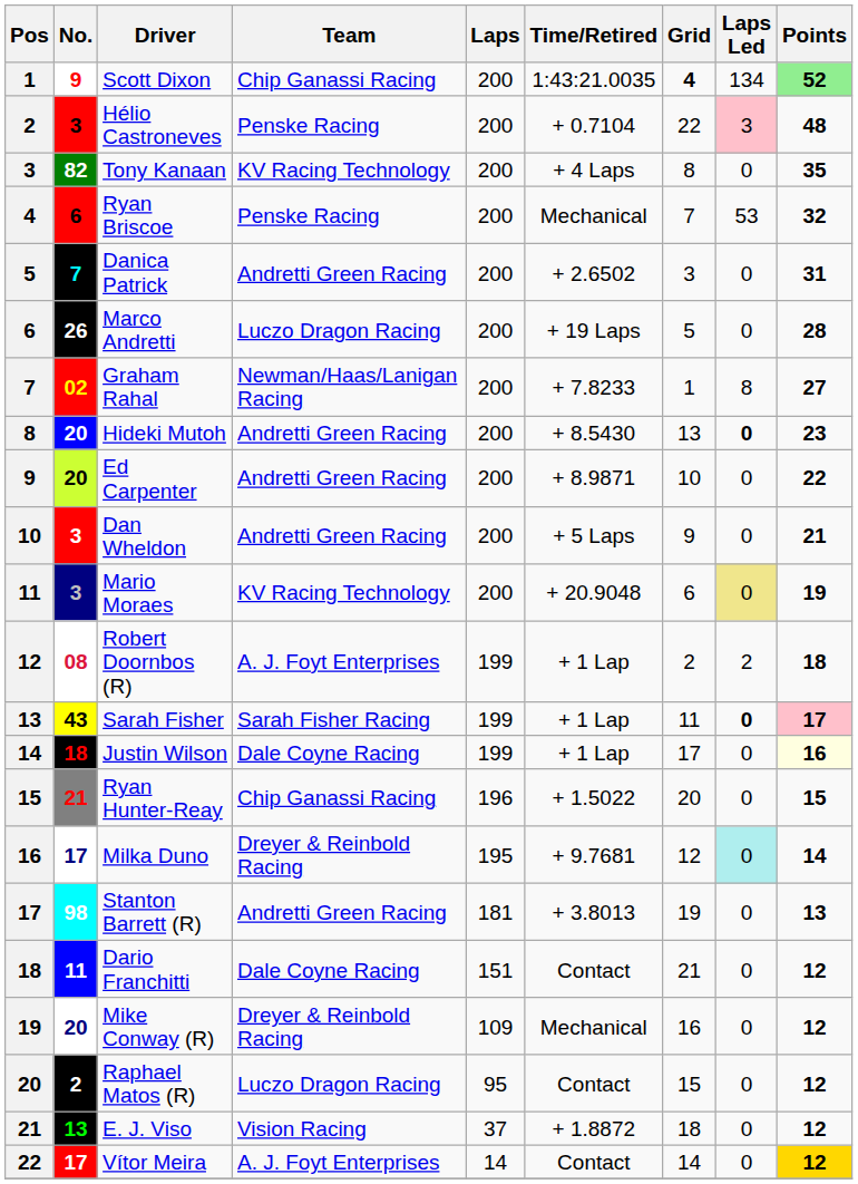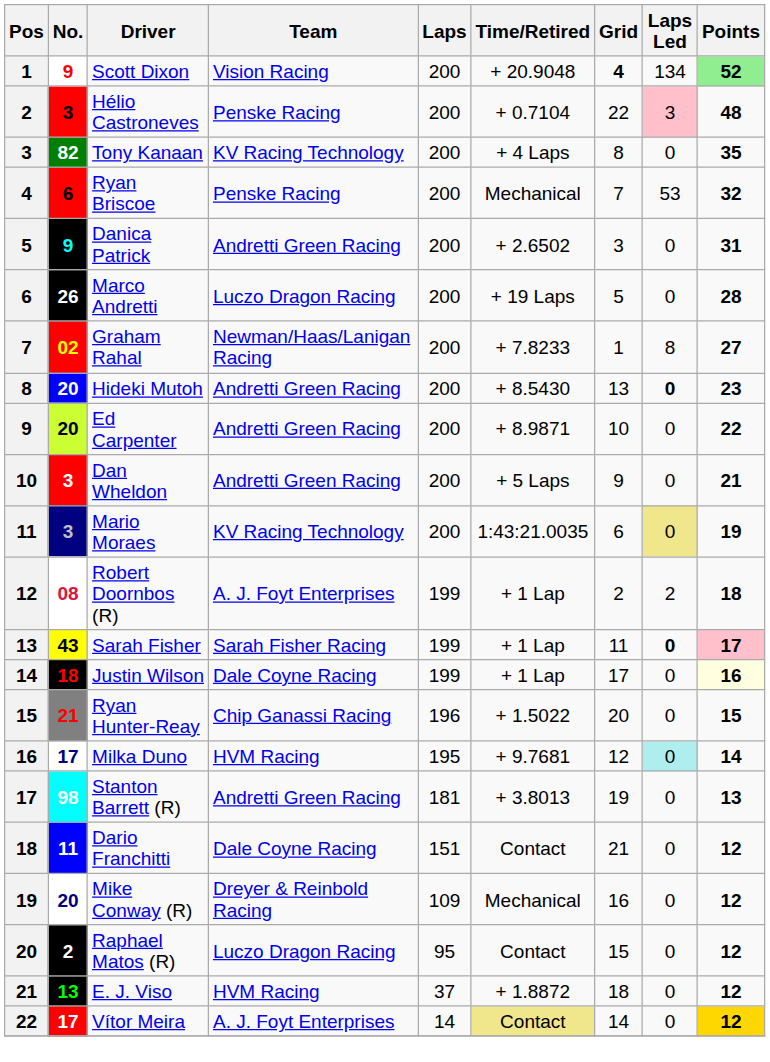 <table class="wikitable" style="font-size:95%;">
 <tr>
 <th>Pos</th>
 <th>No.</th>
 <th>Driver</th>
 <th>Team</th>
 <th>Laps</th>
 <th>Time/Retired</th>
 <th>Grid</th>
 <th>Laps Led</th>
 <th>Points</th>
 </tr>
 <tr>
 <th>1</th>
 <td style="background:#FFFFFF; color:red;" align=center><strong>9</strong></td>
 <td> <a href='#'>Scott Dixon</a></td>
-<td><a href='#'>Chip Ganassi Racing</a></td>
+<td><a href='#'>Vision Racing</a></td>
 <td align=center>200</td>
-<td align=center>1:43:21.0035</td>
+<td align=center>+ 20.9048</td>
 <td align=center><strong>4</strong></td>
 <td align=center>134</td>
 <td align=center style="background: lightgreen;"><strong>52</strong></td>
 </tr>
 <tr>
 <th>2</th>
 <td style="background:#FF0000; color:black;" align="center"><strong>3</strong></td>
 <td> <a href='#'>Hélio Castroneves</a></td>
 <td><a href='#'>Penske Racing</a></td>
 <td align=center>200</td>
 <td align=center>+ 0.7104</td>
 <td align=center>22</td>
 <td align=center style="background: pink;">3</td>
 <td align=center><strong>48</strong></td>
 </tr>
 <tr>
 <th>3</th>
 <td style="background:green; color:white;" align=center><strong>82</strong></td>
 <td> <a href='#'>Tony Kanaan</a></td>
 <td><a href='#'>KV Racing Technology</a></td>
 <td align=center>200</td>
 <td align=center>+ 4 Laps</td>
 <td align=center>8</td>
 <td align=center>0</td>
 <td align=center><strong>35</strong></td>
 </tr>
 <tr>
 <th>4</th>
 <td style="background:#FF0000; color:black;" align="center"><strong>6</strong></td>
 <td> <a href='#'>Ryan Briscoe</a></td>
 <td><a href='#'>Penske Racing</a></td>
 <td align=center>200</td>
 <td align=center>Mechanical</td>
 <td align=center>7</td>
 <td align=center>53</td>
 <td align=center><strong>32</strong></td>
 </tr>
 <tr>
 <th>5</th>
-<td style="background:#000000; color:aqua;" align=center><strong>7</strong></td>
+<td style="background:#000000; color:aqua;" align=center><strong>9</strong></td>
 <td> <a href='#'>Danica Patrick</a></td>
 <td><a href='#'>Andretti Green Racing</a></td>
 <td align=center>200</td>
 <td align=center>+ 2.6502</td>
 <td align=center>3</td>
 <td align=center>0</td>
 <td align=center><strong>31</strong></td>
 </tr>
 <tr>
 <th>6</th>
 <td style="background:#000000; color:white;" align=center><strong>26</strong></td>
 <td> <a href='#'>Marco Andretti</a></td>
 <td><a href='#'>Luczo Dragon Racing</a></td>
 <td align=center>200</td>
 <td align=center>+ 19 Laps</td>
 <td align=center>5</td>
 <td align=center>0</td>
 <td align=center><strong>28</strong></td>
 </tr>
 <tr>
 <th>7</th>
 <td style="background:red; color:yellow;" align=center><strong>02</strong></td>
 <td> <a href='#'>Graham Rahal</a></td>
 <td><a href='#'>Newman/Haas/Lanigan Racing</a></td>
 <td align=center>200</td>
 <td align=center>+ 7.8233</td>
 <td align=center>1</td>
 <td align=center>8</td>
 <td align=center><strong>27</strong></td>
 </tr>
 <tr>
 <th>8</th>
 <td style="background:blue; color:white;" align=center><strong>20</strong></td>
 <td> <a href='#'>Hideki Mutoh</a></td>
 <td><a href='#'>Andretti Green Racing</a></td>
 <td align=center>200</td>
 <td align=center>+ 8.5430</td>
 <td align=center>13</td>
 <td align=center><strong>0</strong></td>
 <td align=center><strong>23</strong></td>
 </tr>
 <tr>
 <th>9</th>
 <td style="background:#CCFF33; color:black;" align=center><strong>20</strong></td>
 <td> <a href='#'>Ed Carpenter</a></td>
 <td><a href='#'>Andretti Green Racing</a></td>
 <td align=center>200</td>
 <td align=center>+ 8.9871</td>
 <td align=center>10</td>
 <td align=center>0</td>
 <td align=center><strong>22</strong></td>
 </tr>
 <tr>
 <th>10</th>
 <td style="background:red; color:white;" align=center><strong>3</strong></td>
 <td> <a href='#'>Dan Wheldon</a></td>
 <td><a href='#'>Andretti Green Racing</a></td>
 <td align=center>200</td>
 <td align=center>+ 5 Laps</td>
 <td align=center>9</td>
 <td align=center>0</td>
 <td align=center><strong>21</strong></td>
 </tr>
 <tr>
 <th>11</th>
 <td style="background:navy; color:silver;" align=center><strong>3</strong></td>
 <td> <a href='#'>Mario Moraes</a></td>
 <td><a href='#'>KV Racing Technology</a></td>
 <td align=center>200</td>
-<td align=center>+ 20.9048</td>
+<td align=center>1:43:21.0035</td>
 <td align=center>6</td>
 <td align=center style="background: khaki;">0</td>
 <td align=center><strong>19</strong></td>
 </tr>
 <tr>
 <th>12</th>
 <td style="background:white; color:crimson;" align=center><strong>08</strong></td>
 <td> <a href='#'>Robert Doornbos</a> (R)</td>
 <td><a href='#'>A. J. Foyt Enterprises</a></td>
 <td align=center>199</td>
 <td align=center>+ 1 Lap</td>
 <td align=center>2</td>
 <td align=center>2</td>
 <td align=center><strong>18</strong></td>
 </tr>
 <tr>
 <th>13</th>
 <td style="background:yellow; color:black;" align=center><strong>43</strong></td>
 <td nowrap> <a href='#'>Sarah Fisher</a></td>
 <td><a href='#'>Sarah Fisher Racing</a></td>
 <td align=center>199</td>
 <td align=center>+ 1 Lap</td>
 <td align=center>11</td>
 <td align=center><strong>0</strong></td>
 <td align=center style="background: pink;"><strong>17</strong></td>
 </tr>
 <tr>
 <th>14</th>
 <td style="background:#000000; color:red;" align=center><strong>18</strong></td>
 <td> <a href='#'>Justin Wilson</a></td>
 <td><a href='#'>Dale Coyne Racing</a></td>
 <td align=center>199</td>
 <td align=center>+ 1 Lap</td>
 <td align=center>17</td>
 <td align=center>0</td>
 <td align=center style="background: lightyellow;"><strong>16</strong></td>
 </tr>
 <tr>
 <th>15</th>
 <td style="background:gray; color:red;" align="center"><strong>21</strong></td>
 <td> <a href='#'>Ryan Hunter-Reay</a></td>
 <td><a href='#'>Chip Ganassi Racing</a></td>
 <td align=center>196</td>
 <td align=center>+ 1.5022</td>
 <td align=center>20</td>
 <td align=center>0</td>
 <td align=center><strong>15</strong></td>
 </tr>
 <tr>
 <th>16</th>
 <td style="background:white; color:navy;" align=center><strong>17</strong></td>
 <td nowrap> <a href='#'>Milka Duno</a></td>
-<td><a href='#'>Dreyer & Reinbold Racing</a></td>
+<td><a href='#'>HVM Racing</a></td>
 <td align=center>195</td>
 <td align=center>+ 9.7681</td>
 <td align=center>12</td>
 <td align=center style="background: paleturquoise;">0</td>
 <td align=center><strong>14</strong></td>
 </tr>
 <tr>
 <th>17</th>
 <td style="background:aqua; color:white;" align=center><strong>98</strong></td>
 <td> <a href='#'>Stanton Barrett</a> (R)</td>
 <td><a href='#'>Andretti Green Racing</a></td>
 <td align=center>181</td>
 <td align=center>+ 3.8013</td>
 <td align=center>19</td>
 <td align=center>0</td>
 <td align=center><strong>13</strong></td>
 </tr>
 <tr>
 <th>18</th>
 <td style="background:Blue; color:White;" align=center><strong>11</strong></td>
 <td> <a href='#'>Dario Franchitti</a></td>
 <td><a href='#'>Dale Coyne Racing</a></td>
 <td align=center>151</td>
 <td align=center>Contact</td>
 <td align=center>21</td>
 <td align=center>0</td>
 <td align=center><strong>12</strong></td>
 </tr>
 <tr>
 <th>19</th>
 <td style="background:white; color:navy;" align=center><strong>20</strong></td>
 <td> <a href='#'>Mike Conway</a> (R)</td>
 <td><a href='#'>Dreyer & Reinbold Racing</a></td>
 <td align=center>109</td>
 <td align=center>Mechanical</td>
 <td align=center>16</td>
 <td align=center>0</td>
 <td align=center><strong>12</strong></td>
 </tr>
 <tr>
 <th>20</th>
 <td style="background:black; color:white;" align=center><strong>2</strong></td>
 <td> <a href='#'>Raphael Matos</a> (R)</td>
 <td><a href='#'>Luczo Dragon Racing</a></td>
 <td align=center>95</td>
 <td align=center>Contact</td>
 <td align=center>15</td>
 <td align=center>0</td>
 <td align=center><strong>12</strong></td>
 </tr>
 <tr>
 <th>21</th>
 <td style="background:#000000; color:lime;" align=center><strong>13</strong></td>
 <td> <a href='#'>E. J. Viso</a></td>
-<td><a href='#'>Vision Racing</a></td>
+<td><a href='#'>HVM Racing</a></td>
 <td align=center>37</td>
 <td align=center>+ 1.8872</td>
 <td align=center>18</td>
 <td align=center>0</td>
 <td align=center><strong>12</strong></td>
 </tr>
 <tr>
 <th>22</th>
 <td style="background:red; color:white;" align=center><strong>17</strong></td>
 <td> <a href='#'>Vítor Meira</a></td>
 <td><a href='#'>A. J. Foyt Enterprises</a></td>
 <td align=center>14</td>
-<td align=center>Contact</td>
+<td align=center style="background: khaki;">Contact</td>
 <td align=center>14</td>
 <td align=center>0</td>
 <td align=center style="background: gold;"><strong>12</strong></td>
 </tr>
 <tr>
 </tr>
 </table>
